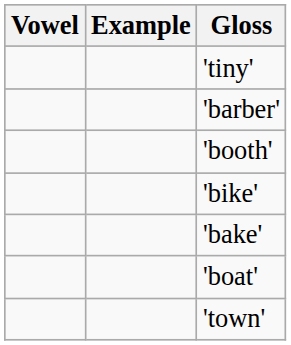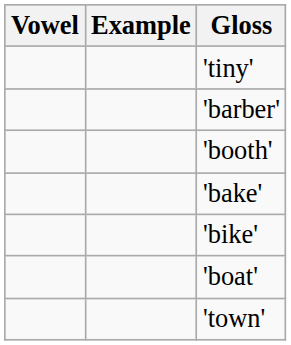 <table class="wikitable">
 <tr>
 <th>Vowel</th>
 <th>Example</th>
 <th>Gloss</th>
 </tr>
 <tr>
 <td></td>
 <td></td>
 <td>'tiny'</td>
 </tr>
 <tr>
 <td></td>
 <td></td>
 <td>'barber'</td>
 </tr>
 <tr>
 <td></td>
 <td></td>
 <td>'booth'</td>
 </tr>
 <tr>
 <td></td>
 <td></td>
-<td>'bike'</td>
+<td>'bake'</td>
 </tr>
 <tr>
 <td></td>
 <td></td>
-<td>'bake'</td>
+<td>'bike'</td>
 </tr>
 <tr>
 <td></td>
 <td></td>
 <td>'boat'</td>
 </tr>
 <tr>
 <td></td>
 <td></td>
 <td>'town'</td>
 </tr>
 </table>
